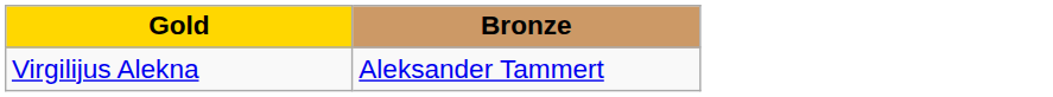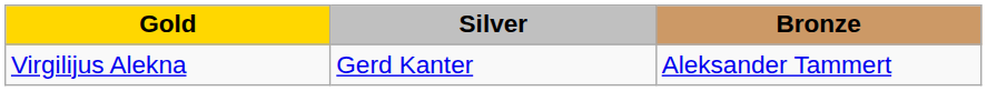 <table class="wikitable" style="text-align:left">
 <tr align="center">
 <td width=200 bgcolor=gold><strong>Gold</strong></td>
+<td width=200 bgcolor=silver><strong>Silver</strong></td>
 <td width=200 bgcolor=CC9966><strong>Bronze</strong></td>
 </tr>
 <tr>
 <td><a href='#'>Virgilijus Alekna</a><br><em></em></td>
+<td><a href='#'>Gerd Kanter</a><br><em></em></td>
 <td><a href='#'>Aleksander Tammert</a><br><em></em></td>
 </tr>
 </table>
